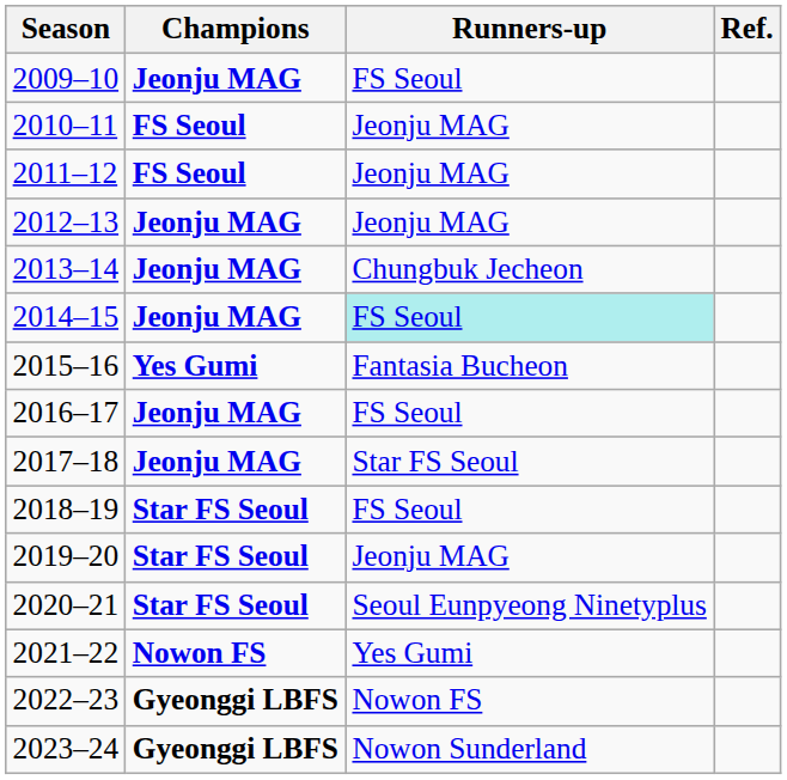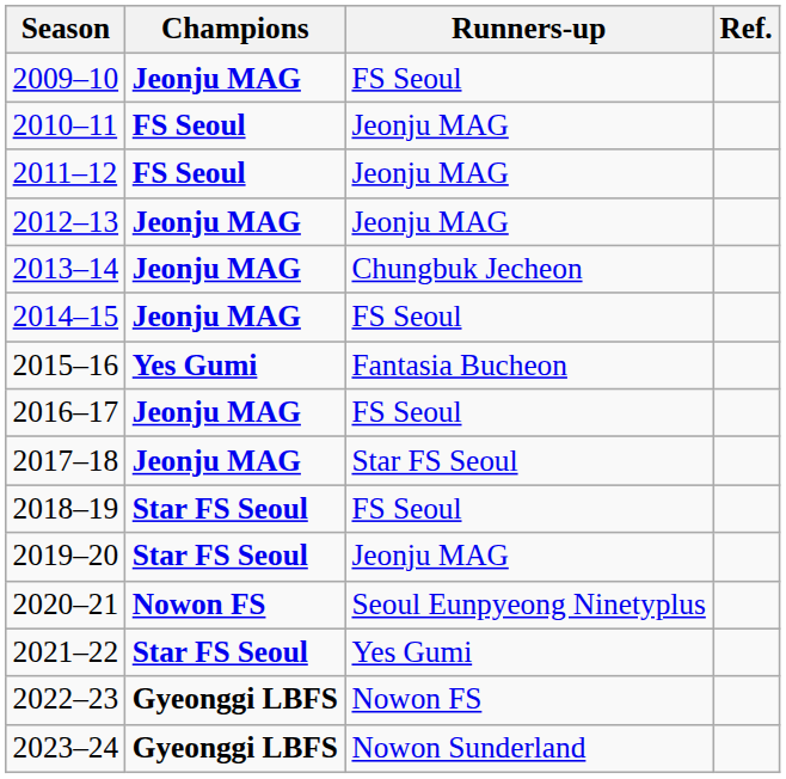 <table class="wikitable">
 <tr>
 <th>Season</th>
 <th>Champions</th>
 <th>Runners-up</th>
 <th>Ref.</th>
 </tr>
 <tr>
 <td><a href='#'>2009–10</a></td>
 <td><a href='#'><strong>Jeonju MAG</strong></a></td>
 <td><a href='#'>FS Seoul</a></td>
 <td></td>
 </tr>
 <tr>
 <td><a href='#'>2010–11</a></td>
 <td><a href='#'><strong>FS Seoul</strong></a></td>
 <td><a href='#'>Jeonju MAG</a></td>
 <td></td>
 </tr>
 <tr>
 <td><a href='#'>2011–12</a></td>
 <td><a href='#'><strong>FS Seoul</strong></a></td>
 <td><a href='#'>Jeonju MAG</a></td>
 <td></td>
 </tr>
 <tr>
 <td><a href='#'>2012–13</a></td>
 <td><a href='#'><strong>Jeonju MAG</strong></a></td>
 <td><a href='#'>Jeonju MAG</a></td>
 <td></td>
 </tr>
 <tr>
 <td><a href='#'>2013–14</a></td>
 <td><a href='#'><strong>Jeonju MAG</strong></a></td>
 <td><a href='#'>Chungbuk Jecheon</a></td>
 <td></td>
 </tr>
 <tr>
 <td><a href='#'>2014–15</a></td>
 <td><a href='#'><strong>Jeonju MAG</strong></a></td>
-<td style="background: paleturquoise;"><a href='#'>FS Seoul</a></td>
+<td><a href='#'>FS Seoul</a></td>
 <td></td>
 </tr>
 <tr>
 <td>2015–16</td>
 <td><a href='#'><strong>Yes Gumi</strong></a></td>
 <td><a href='#'>Fantasia Bucheon</a></td>
 <td></td>
 </tr>
 <tr>
 <td>2016–17</td>
 <td><a href='#'><strong>Jeonju MAG</strong></a></td>
 <td><a href='#'>FS Seoul</a></td>
 <td></td>
 </tr>
 <tr>
 <td>2017–18</td>
 <td><a href='#'><strong>Jeonju MAG</strong></a></td>
 <td><a href='#'>Star FS Seoul</a></td>
 <td></td>
 </tr>
 <tr>
 <td>2018–19</td>
 <td><a href='#'><strong>Star FS Seoul</strong></a></td>
 <td><a href='#'>FS Seoul</a></td>
 <td></td>
 </tr>
 <tr>
 <td>2019–20</td>
 <td><a href='#'><strong>Star FS Seoul</strong></a></td>
 <td><a href='#'>Jeonju MAG</a></td>
 <td></td>
 </tr>
 <tr>
 <td>2020–21</td>
-<td><a href='#'><strong>Star FS Seoul</strong></a></td>
+<td><strong><a href='#'>Nowon FS</a></strong></td>
 <td><a href='#'>Seoul Eunpyeong Ninetyplus</a></td>
 <td></td>
 </tr>
 <tr>
 <td>2021–22</td>
-<td><strong><a href='#'>Nowon FS</a></strong></td>
+<td><a href='#'><strong>Star FS Seoul</strong></a></td>
 <td><a href='#'>Yes Gumi</a></td>
 <td></td>
 </tr>
 <tr>
 <td>2022–23</td>
 <td><strong>Gyeonggi LBFS</strong></td>
 <td><a href='#'>Nowon FS</a></td>
 <td></td>
 </tr>
 <tr>
 <td>2023–24</td>
 <td><strong>Gyeonggi LBFS</strong></td>
 <td><a href='#'>Nowon Sunderland</a></td>
 <td></td>
 </tr>
 </table>
